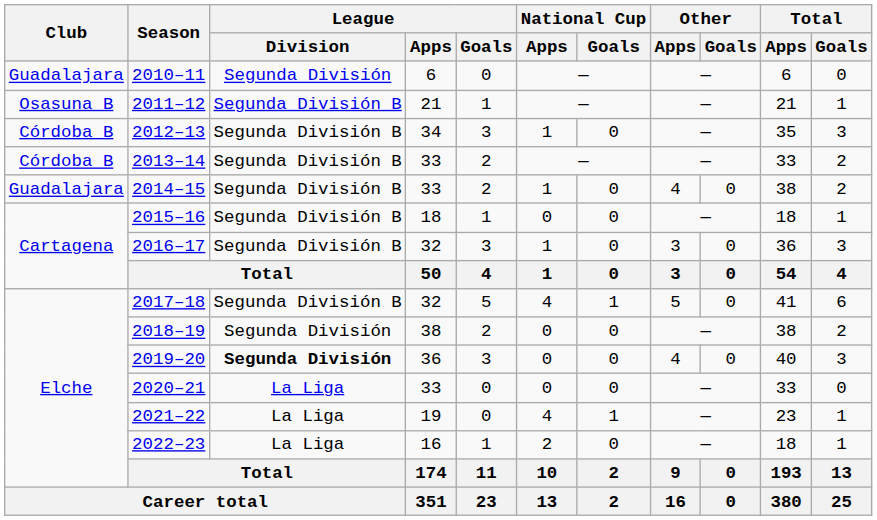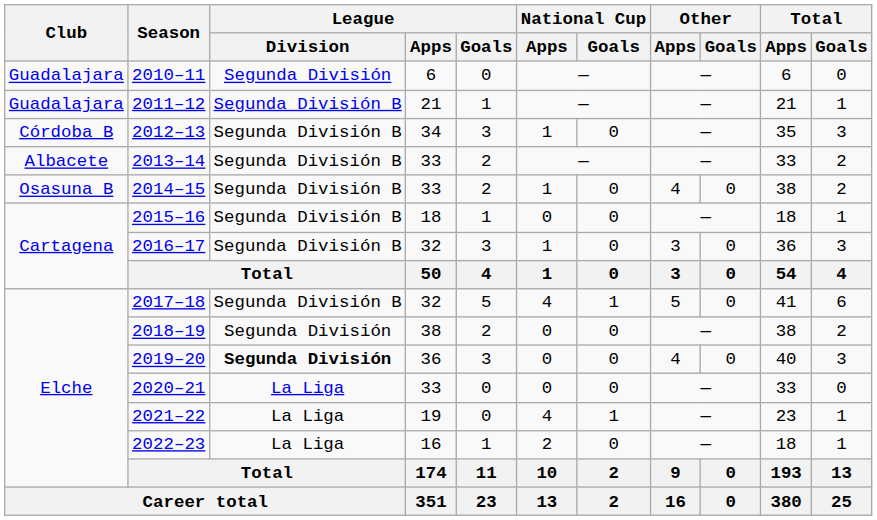 <table class="wikitable" style="text-align:center">
 <tr>
 <th rowspan="2">Club</th>
 <th rowspan="2">Season</th>
 <th colspan="3">League</th>
 <th colspan="2">National Cup</th>
 <th colspan="2">Other</th>
 <th colspan="2">Total</th>
 </tr>
 <tr>
 <th>Division</th>
 <th>Apps</th>
 <th>Goals</th>
 <th>Apps</th>
 <th>Goals</th>
 <th>Apps</th>
 <th>Goals</th>
 <th>Apps</th>
 <th>Goals</th>
 </tr>
 <tr>
 <td><a href='#'>Guadalajara</a></td>
 <td><a href='#'>2010–11</a></td>
 <td><a href='#'>Segunda División</a></td>
 <td>6</td>
 <td>0</td>
 <td colspan="2">—</td>
 <td colspan="2">—</td>
 <td>6</td>
 <td>0</td>
 </tr>
 <tr>
-<td><a href='#'>Osasuna B</a></td>
+<td><a href='#'>Guadalajara</a></td>
 <td><a href='#'>2011–12</a></td>
 <td><a href='#'>Segunda División B</a></td>
 <td>21</td>
 <td>1</td>
 <td colspan="2">—</td>
 <td colspan="2">—</td>
 <td>21</td>
 <td>1</td>
 </tr>
 <tr>
 <td><a href='#'>Córdoba B</a></td>
 <td><a href='#'>2012–13</a></td>
 <td>Segunda División B</td>
 <td>34</td>
 <td>3</td>
 <td>1</td>
 <td>0</td>
 <td colspan="2">—</td>
 <td>35</td>
 <td>3</td>
 </tr>
 <tr>
-<td><a href='#'>Córdoba B</a></td>
+<td><a href='#'>Albacete</a></td>
 <td><a href='#'>2013–14</a></td>
 <td>Segunda División B</td>
 <td>33</td>
 <td>2</td>
 <td colspan="2">—</td>
 <td colspan="2">—</td>
 <td>33</td>
 <td>2</td>
 </tr>
 <tr>
-<td><a href='#'>Guadalajara</a></td>
+<td><a href='#'>Osasuna B</a></td>
 <td><a href='#'>2014–15</a></td>
 <td>Segunda División B</td>
 <td>33</td>
 <td>2</td>
 <td>1</td>
 <td>0</td>
 <td>4</td>
 <td>0</td>
 <td>38</td>
 <td>2</td>
 </tr>
 <tr>
 <td rowspan="3"><a href='#'>Cartagena</a></td>
 <td><a href='#'>2015–16</a></td>
 <td>Segunda División B</td>
 <td>18</td>
 <td>1</td>
 <td>0</td>
 <td>0</td>
 <td colspan="2">—</td>
 <td>18</td>
 <td>1</td>
 </tr>
 <tr>
 <td><a href='#'>2016–17</a></td>
 <td>Segunda División B</td>
 <td>32</td>
 <td>3</td>
 <td>1</td>
 <td>0</td>
 <td>3</td>
 <td>0</td>
 <td>36</td>
 <td>3</td>
 </tr>
 <tr>
 <th colspan="2">Total</th>
 <th>50</th>
 <th>4</th>
 <th>1</th>
 <th>0</th>
 <th>3</th>
 <th>0</th>
 <th>54</th>
 <th>4</th>
 </tr>
 <tr>
 <td rowspan="7"><a href='#'>Elche</a></td>
 <td><a href='#'>2017–18</a></td>
 <td>Segunda División B</td>
 <td>32</td>
 <td>5</td>
 <td>4</td>
 <td>1</td>
 <td>5</td>
 <td>0</td>
 <td>41</td>
 <td>6</td>
 </tr>
 <tr>
 <td><a href='#'>2018–19</a></td>
 <td>Segunda División</td>
 <td>38</td>
 <td>2</td>
 <td>0</td>
 <td>0</td>
 <td colspan="2">—</td>
 <td>38</td>
 <td>2</td>
 </tr>
 <tr>
 <td><a href='#'>2019–20</a></td>
 <td><strong>Segunda División</strong></td>
 <td>36</td>
 <td>3</td>
 <td>0</td>
 <td>0</td>
 <td>4</td>
 <td>0</td>
 <td>40</td>
 <td>3</td>
 </tr>
 <tr>
 <td><a href='#'>2020–21</a></td>
 <td><a href='#'>La Liga</a></td>
 <td>33</td>
 <td>0</td>
 <td>0</td>
 <td>0</td>
 <td colspan="2">—</td>
 <td>33</td>
 <td>0</td>
 </tr>
 <tr>
 <td><a href='#'>2021–22</a></td>
 <td>La Liga</td>
 <td>19</td>
 <td>0</td>
 <td>4</td>
 <td>1</td>
 <td colspan="2">—</td>
 <td>23</td>
 <td>1</td>
 </tr>
 <tr>
 <td><a href='#'>2022–23</a></td>
 <td>La Liga</td>
 <td>16</td>
 <td>1</td>
 <td>2</td>
 <td>0</td>
 <td colspan="2">—</td>
 <td>18</td>
 <td>1</td>
 </tr>
 <tr>
 <th colspan="2">Total</th>
 <th>174</th>
 <th>11</th>
 <th>10</th>
 <th>2</th>
 <th>9</th>
 <th>0</th>
 <th>193</th>
 <th>13</th>
 </tr>
 <tr>
 <th colspan="3">Career total</th>
 <th>351</th>
 <th>23</th>
 <th>13</th>
 <th>2</th>
 <th>16</th>
 <th>0</th>
 <th>380</th>
 <th>25</th>
 </tr>
 </table>
